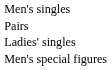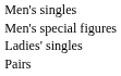 <table>
 <tr>
 <td>Men's singles<br></td>
+<td></td>
+<td></td>
+<td></td>
+</tr>
+<tr>
+<td>Men's special figures<br></td>
+<td></td>
+<td></td>
+<td></td>
+</tr>
+<tr valign="top">
+<td>Ladies' singles<br></td>
 <td></td>
 <td></td>
 <td></td>
 </tr>
 <tr valign="top">
 <td>Pairs<br></td>
 <td></td>
 <td></td>
 <td></td>
 </tr>
-<tr valign="top">
-<td>Ladies' singles<br></td>
-<td></td>
-<td></td>
-<td></td>
-</tr>
-<tr>
-<td>Men's special figures<br></td>
-<td></td>
-<td></td>
-<td></td>
-</tr>
 </table>
